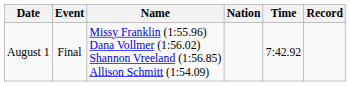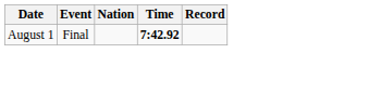 <table class=wikitable style=text-align:center>
 <tr>
 <th>Date</th>
 <th>Event</th>
-<th>Name</th>
 <th>Nation</th>
 <th>Time</th>
 <th>Record</th>
 </tr>
 <tr>
 <td>August 1</td>
 <td>Final</td>
-<td align=left><a href='#'>Missy Franklin</a> (1:55.96)<br><a href='#'>Dana Vollmer</a> (1:56.02)<br><a href='#'>Shannon Vreeland</a> (1:56.85)<br><a href='#'>Allison Schmitt</a> (1:54.09)</td>
 <td align=left></td>
-<td>7:42.92</td>
+<td><strong>7:42.92</strong></td>
 <td></td>
 </tr>
 </table>
